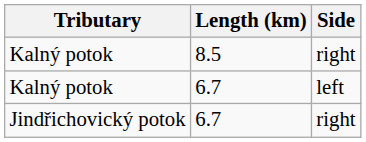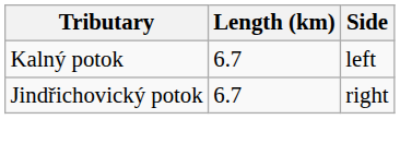 <table class="wikitable">
 <tr>
 <th>Tributary</th>
 <th>Length (km)</th>
 <th>Side</th>
-</tr>
-<tr>
-<td>Kalný potok</td>
-<td>8.5</td>
-<td>right</td>
 </tr>
 <tr>
 <td>Kalný potok</td>
 <td>6.7</td>
 <td>left</td>
 </tr>
 <tr>
 <td>Jindřichovický potok</td>
 <td>6.7</td>
 <td>right</td>
 </tr>
 </table>
